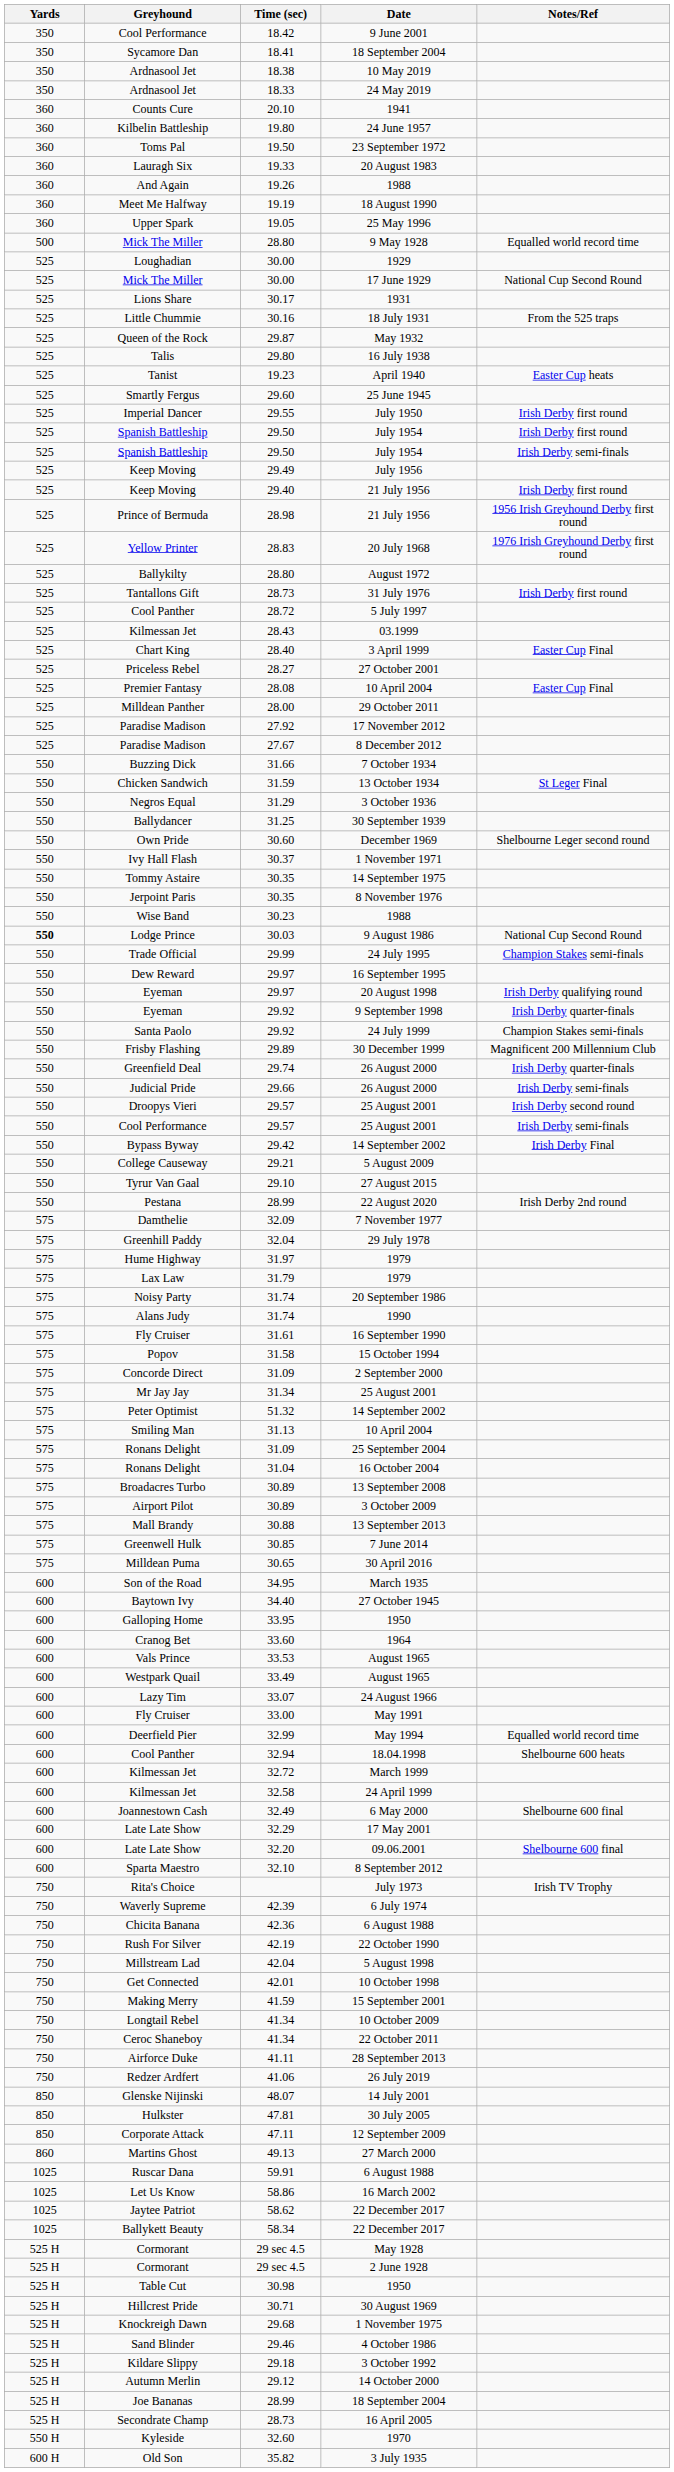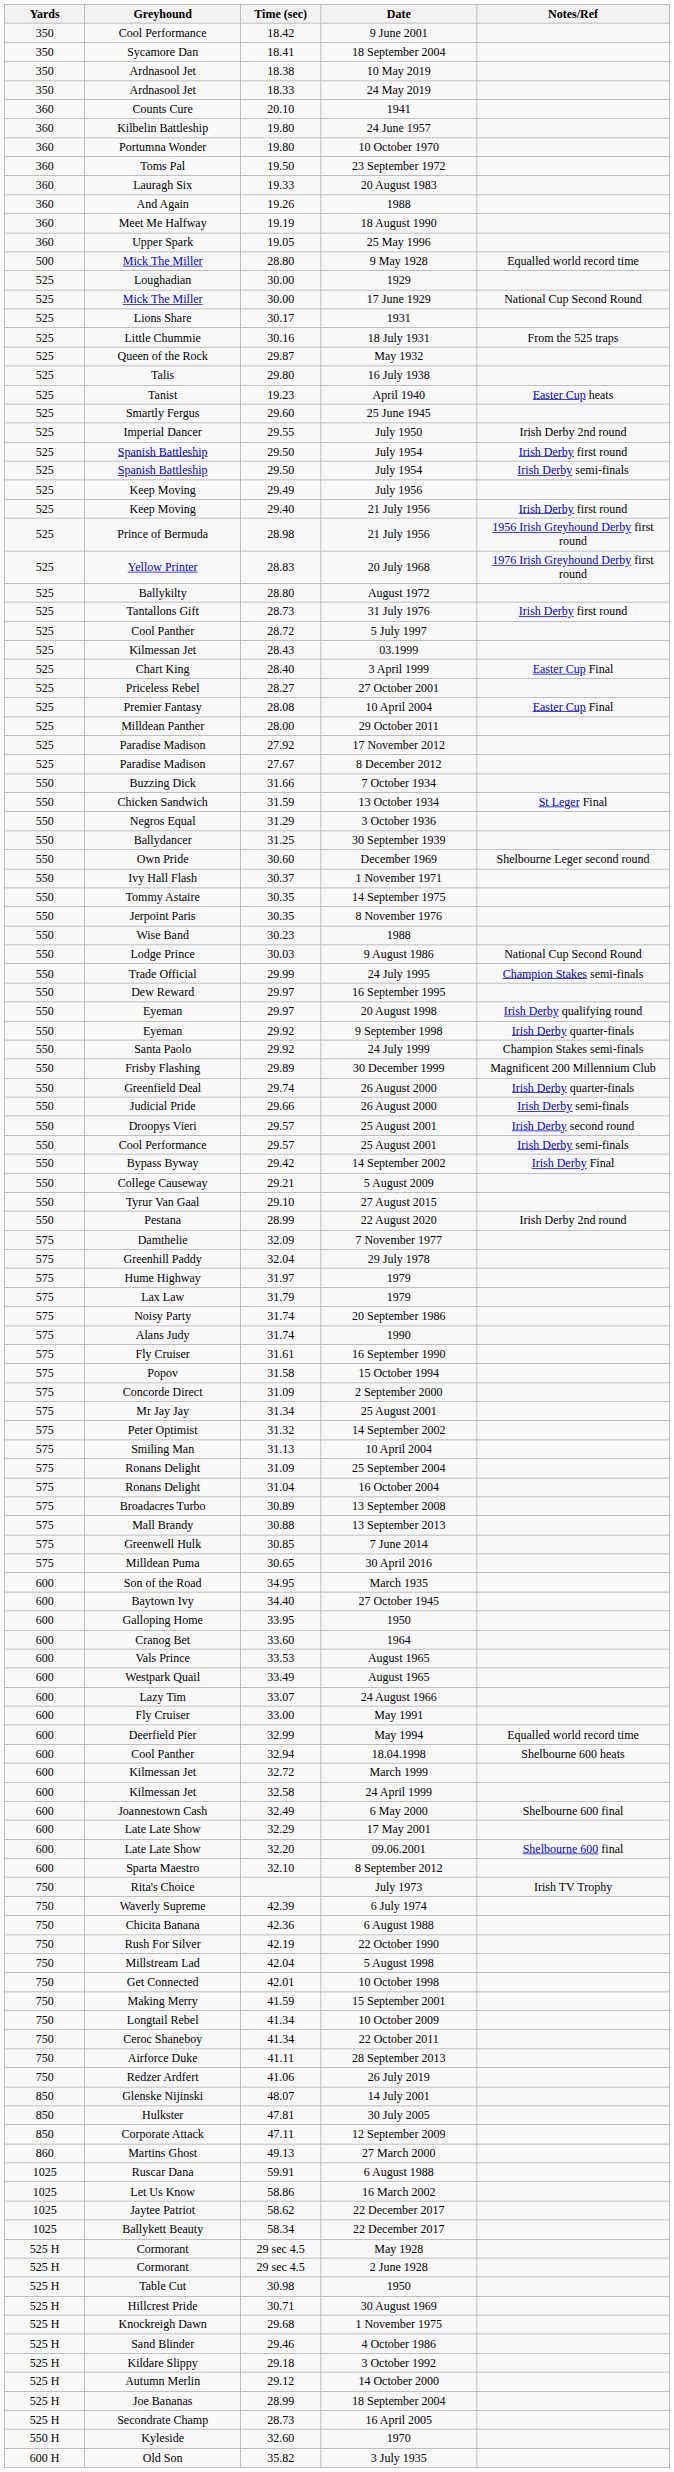 <table class="wikitable collapsible collapsed" style=text-align:center>
 <tr>
 <th width=100>Yards</th>
 <th width=200>Greyhound</th>
 <th width=100>Time (sec)</th>
 <th width=200>Date</th>
 <th width=250>Notes/Ref</th>
 </tr>
 <tr align=center>
 <td>350</td>
 <td>Cool Performance</td>
 <td>18.42</td>
 <td>9 June 2001</td>
 <td></td>
 </tr>
 <tr align=center>
 <td>350</td>
 <td>Sycamore Dan</td>
 <td>18.41</td>
 <td>18 September 2004</td>
 <td></td>
 </tr>
 <tr align=center>
 <td>350</td>
 <td>Ardnasool Jet</td>
 <td>18.38</td>
 <td>10 May 2019</td>
 <td></td>
 </tr>
 <tr align=center>
 <td>350</td>
 <td>Ardnasool Jet</td>
 <td>18.33</td>
 <td>24 May 2019</td>
 <td></td>
 </tr>
 <tr align=center>
 <td>360</td>
 <td>Counts Cure</td>
 <td>20.10</td>
 <td>1941</td>
 <td></td>
 </tr>
 <tr align=center>
 <td>360</td>
 <td>Kilbelin Battleship</td>
 <td>19.80</td>
 <td>24 June 1957</td>
+<td></td>
+</tr>
+<tr align=center>
+<td>360</td>
+<td>Portumna Wonder</td>
+<td>19.80</td>
+<td>10 October 1970</td>
 <td></td>
 </tr>
 <tr align=center>
 <td>360</td>
 <td>Toms Pal</td>
 <td>19.50</td>
 <td>23 September 1972</td>
 <td></td>
 </tr>
 <tr align=center>
 <td>360</td>
 <td>Lauragh Six</td>
 <td>19.33</td>
 <td>20 August 1983</td>
 <td></td>
 </tr>
 <tr align=center>
 <td>360</td>
 <td>And Again</td>
 <td>19.26</td>
 <td>1988</td>
 <td></td>
 </tr>
 <tr align=center>
 <td>360</td>
 <td>Meet Me Halfway</td>
 <td>19.19</td>
 <td>18 August 1990</td>
 <td></td>
 </tr>
 <tr align=center>
 <td>360</td>
 <td>Upper Spark</td>
 <td>19.05</td>
 <td>25 May 1996</td>
 <td></td>
 </tr>
 <tr align=center>
 <td>500</td>
 <td><a href='#'>Mick The Miller</a></td>
 <td>28.80</td>
 <td>9 May 1928</td>
 <td>Equalled world record time</td>
 </tr>
 <tr align=center>
 <td>525</td>
 <td>Loughadian</td>
 <td>30.00</td>
 <td>1929</td>
 <td></td>
 </tr>
 <tr align=center>
 <td>525</td>
 <td><a href='#'>Mick The Miller</a></td>
 <td>30.00</td>
 <td>17 June 1929</td>
 <td>National Cup Second Round</td>
 </tr>
 <tr align=center>
 <td>525</td>
 <td>Lions Share</td>
 <td>30.17</td>
 <td>1931</td>
 <td></td>
 </tr>
 <tr align=center>
 <td>525</td>
 <td>Little Chummie</td>
 <td>30.16</td>
 <td>18 July 1931</td>
 <td>From the 525 traps</td>
 </tr>
 <tr align=center>
 <td>525</td>
 <td>Queen of the Rock</td>
 <td>29.87</td>
 <td>May 1932</td>
 <td></td>
 </tr>
 <tr align=center>
 <td>525</td>
 <td>Talis</td>
 <td>29.80</td>
 <td>16 July 1938</td>
 <td></td>
 </tr>
 <tr align=center>
 <td>525</td>
 <td>Tanist</td>
 <td>19.23</td>
 <td>April 1940</td>
 <td><a href='#'>Easter Cup</a> heats</td>
 </tr>
 <tr align=center>
 <td>525</td>
 <td>Smartly Fergus</td>
 <td>29.60</td>
 <td>25 June 1945</td>
 <td></td>
 </tr>
 <tr align=center>
 <td>525</td>
 <td>Imperial Dancer</td>
 <td>29.55</td>
 <td>July 1950</td>
-<td><a href='#'>Irish Derby</a> first round</td>
+<td>Irish Derby 2nd round</td>
 </tr>
 <tr align=center>
 <td>525</td>
 <td><a href='#'>Spanish Battleship</a></td>
 <td>29.50</td>
 <td>July 1954</td>
 <td><a href='#'>Irish Derby</a> first round</td>
 </tr>
 <tr align=center>
 <td>525</td>
 <td><a href='#'>Spanish Battleship</a></td>
 <td>29.50</td>
 <td>July 1954</td>
 <td><a href='#'>Irish Derby</a> semi-finals</td>
 </tr>
 <tr align=center>
 <td>525</td>
 <td>Keep Moving</td>
 <td>29.49</td>
 <td>July 1956</td>
 <td></td>
 </tr>
 <tr align=center>
 <td>525</td>
 <td>Keep Moving</td>
 <td>29.40</td>
 <td>21 July 1956</td>
 <td><a href='#'>Irish Derby</a> first round</td>
 </tr>
 <tr align=center>
 <td>525</td>
 <td>Prince of Bermuda </td>
 <td>28.98</td>
 <td>21 July 1956</td>
 <td><a href='#'>1956 Irish Greyhound Derby</a> first round</td>
 </tr>
 <tr align=center>
 <td>525</td>
 <td><a href='#'>Yellow Printer</a></td>
 <td>28.83</td>
 <td>20 July 1968</td>
 <td><a href='#'>1976 Irish Greyhound Derby</a> first round</td>
 </tr>
 <tr align=center>
 <td>525</td>
 <td>Ballykilty</td>
 <td>28.80</td>
 <td>August 1972</td>
 <td></td>
 </tr>
 <tr align=center>
 <td>525</td>
 <td>Tantallons Gift</td>
 <td>28.73</td>
 <td>31 July 1976</td>
 <td><a href='#'>Irish Derby</a> first round</td>
 </tr>
 <tr align=center>
 <td>525</td>
 <td>Cool Panther</td>
 <td>28.72</td>
 <td>5 July 1997</td>
 <td></td>
 </tr>
 <tr align=center>
 <td>525</td>
 <td>Kilmessan Jet </td>
 <td>28.43</td>
 <td>03.1999</td>
 </tr>
 <tr align=center>
 <td>525</td>
 <td>Chart King</td>
 <td>28.40</td>
 <td>3 April 1999</td>
 <td><a href='#'>Easter Cup</a> Final</td>
 </tr>
 <tr align=center>
 <td>525</td>
 <td>Priceless Rebel</td>
 <td>28.27</td>
 <td>27 October 2001</td>
 <td></td>
 </tr>
 <tr align=center>
 <td>525</td>
 <td>Premier Fantasy</td>
 <td>28.08</td>
 <td>10 April 2004</td>
 <td><a href='#'>Easter Cup</a> Final</td>
 </tr>
 <tr align=center>
 <td>525</td>
 <td>Milldean Panther</td>
 <td>28.00</td>
 <td>29 October 2011</td>
 <td></td>
 </tr>
 <tr align=center>
 <td>525</td>
 <td>Paradise Madison</td>
 <td>27.92</td>
 <td>17 November 2012</td>
 <td></td>
 </tr>
 <tr align=center>
 <td>525</td>
 <td>Paradise Madison</td>
 <td>27.67</td>
 <td>8 December 2012</td>
 <td></td>
 </tr>
 <tr align=center>
 <td>550</td>
 <td>Buzzing Dick</td>
 <td>31.66</td>
 <td>7 October 1934</td>
 <td></td>
 </tr>
 <tr align=center>
 <td>550</td>
 <td>Chicken Sandwich</td>
 <td>31.59</td>
 <td>13 October 1934</td>
 <td><a href='#'>St Leger</a> Final</td>
 </tr>
 <tr align=center>
 <td>550</td>
 <td>Negros Equal</td>
 <td>31.29</td>
 <td>3 October 1936</td>
 <td></td>
 </tr>
 <tr align=center>
 <td>550</td>
 <td>Ballydancer</td>
 <td>31.25</td>
 <td>30 September 1939</td>
 <td></td>
 </tr>
 <tr align=center>
 <td>550</td>
 <td>Own Pride</td>
 <td>30.60</td>
 <td>December 1969</td>
 <td>Shelbourne Leger second round</td>
 </tr>
 <tr align=center>
 <td>550</td>
 <td>Ivy Hall Flash</td>
 <td>30.37</td>
 <td>1 November 1971</td>
 <td></td>
 </tr>
 <tr align=center>
 <td>550</td>
 <td>Tommy Astaire</td>
 <td>30.35</td>
 <td>14 September 1975</td>
 <td></td>
 </tr>
 <tr align=center>
 <td>550</td>
 <td>Jerpoint Paris</td>
 <td>30.35</td>
 <td>8 November 1976</td>
 <td></td>
 </tr>
 <tr align=center>
 <td>550</td>
 <td>Wise Band</td>
 <td>30.23</td>
 <td>1988</td>
 <td></td>
 </tr>
 <tr align=center>
-<td><strong>550</strong></td>
+<td>550</td>
 <td>Lodge Prince</td>
 <td>30.03</td>
 <td>9 August 1986</td>
 <td>National Cup Second Round</td>
 </tr>
 <tr align=center>
 <td>550</td>
 <td>Trade Official</td>
 <td>29.99</td>
 <td>24 July 1995</td>
 <td><a href='#'>Champion Stakes</a> semi-finals</td>
 </tr>
 <tr align=center>
 <td>550</td>
 <td>Dew Reward</td>
 <td>29.97</td>
 <td>16 September 1995</td>
 <td></td>
 </tr>
 <tr align=center>
 <td>550</td>
 <td>Eyeman</td>
 <td>29.97</td>
 <td>20 August 1998</td>
 <td><a href='#'>Irish Derby</a> qualifying round</td>
 </tr>
 <tr align=center>
 <td>550</td>
 <td>Eyeman</td>
 <td>29.92</td>
 <td>9 September 1998</td>
 <td><a href='#'>Irish Derby</a> quarter-finals</td>
 </tr>
 <tr align=center>
 <td>550</td>
 <td>Santa Paolo</td>
 <td>29.92</td>
 <td>24 July 1999</td>
 <td>Champion Stakes semi-finals</td>
 </tr>
 <tr align=center>
 <td>550</td>
 <td>Frisby Flashing</td>
 <td>29.89</td>
 <td>30 December 1999</td>
 <td>Magnificent 200 Millennium Club</td>
 </tr>
 <tr align=center>
 <td>550</td>
 <td>Greenfield Deal</td>
 <td>29.74</td>
 <td>26 August 2000</td>
 <td><a href='#'>Irish Derby</a> quarter-finals</td>
 </tr>
 <tr align=center>
 <td>550</td>
 <td>Judicial Pride</td>
 <td>29.66</td>
 <td>26 August 2000</td>
 <td><a href='#'>Irish Derby</a> semi-finals</td>
 </tr>
 <tr align=center>
 <td>550</td>
 <td>Droopys Vieri</td>
 <td>29.57</td>
 <td>25 August 2001</td>
 <td><a href='#'>Irish Derby</a> second round</td>
 </tr>
 <tr align=center>
 <td>550</td>
 <td>Cool Performance</td>
 <td>29.57</td>
 <td>25 August 2001</td>
 <td><a href='#'>Irish Derby</a> semi-finals</td>
 </tr>
 <tr align=center>
 <td>550</td>
 <td>Bypass Byway</td>
 <td>29.42</td>
 <td>14 September 2002</td>
 <td><a href='#'>Irish Derby</a> Final</td>
 </tr>
 <tr align=center>
 <td>550</td>
 <td>College Causeway</td>
 <td>29.21</td>
 <td>5 August 2009</td>
 <td></td>
 </tr>
 <tr align=center>
 <td>550</td>
 <td>Tyrur Van Gaal </td>
 <td>29.10</td>
 <td>27 August 2015</td>
 <td></td>
 </tr>
 <tr align=center>
 <td>550</td>
 <td>Pestana</td>
 <td>28.99</td>
 <td>22 August 2020</td>
 <td>Irish Derby 2nd round</td>
 </tr>
 <tr align=center>
 <td>575</td>
 <td>Damthelie</td>
 <td>32.09</td>
 <td>7 November 1977</td>
 <td></td>
 </tr>
 <tr align=center>
 <td>575</td>
 <td>Greenhill Paddy</td>
 <td>32.04</td>
 <td>29 July 1978</td>
 <td></td>
 </tr>
 <tr align=center>
 <td>575</td>
 <td>Hume Highway</td>
 <td>31.97</td>
 <td>1979</td>
 <td></td>
 </tr>
 <tr align=center>
 <td>575</td>
 <td>Lax Law</td>
 <td>31.79</td>
 <td>1979</td>
 <td></td>
 </tr>
 <tr align=center>
 <td>575</td>
 <td>Noisy Party</td>
 <td>31.74</td>
 <td>20 September 1986</td>
 <td></td>
 </tr>
 <tr align=center>
 <td>575</td>
 <td>Alans Judy</td>
 <td>31.74</td>
 <td>1990</td>
 <td></td>
 </tr>
 <tr align=center>
 <td>575</td>
 <td>Fly Cruiser</td>
 <td>31.61</td>
 <td>16 September 1990</td>
 <td></td>
 </tr>
 <tr align=center>
 <td>575</td>
 <td>Popov</td>
 <td>31.58</td>
 <td>15 October 1994</td>
 <td></td>
 </tr>
 <tr align=center>
 <td>575</td>
 <td>Concorde Direct</td>
 <td>31.09</td>
 <td>2 September 2000</td>
 <td></td>
 </tr>
 <tr align=center>
 <td>575</td>
 <td>Mr Jay Jay</td>
 <td>31.34</td>
 <td>25 August 2001</td>
 <td></td>
 </tr>
 <tr align=center>
 <td>575</td>
 <td>Peter Optimist</td>
-<td>51.32</td>
+<td>31.32</td>
 <td>14 September 2002</td>
 <td></td>
 </tr>
 <tr align=center>
 <td>575</td>
 <td>Smiling Man</td>
 <td>31.13</td>
 <td>10 April 2004</td>
 <td></td>
 </tr>
 <tr align=center>
 <td>575</td>
 <td>Ronans Delight</td>
 <td>31.09</td>
 <td>25 September 2004</td>
 <td></td>
 </tr>
 <tr align=center>
 <td>575</td>
 <td>Ronans Delight</td>
 <td>31.04</td>
 <td>16 October 2004</td>
 <td></td>
 </tr>
 <tr align=center>
 <td>575</td>
 <td>Broadacres Turbo</td>
 <td>30.89</td>
 <td>13 September 2008</td>
-<td></td>
-</tr>
-<tr align=center>
-<td>575</td>
-<td>Airport Pilot</td>
-<td>30.89</td>
-<td>3 October 2009</td>
 <td></td>
 </tr>
 <tr align=center>
 <td>575</td>
 <td>Mall Brandy</td>
 <td>30.88</td>
 <td>13 September 2013</td>
 <td></td>
 </tr>
 <tr align=center>
 <td>575</td>
 <td>Greenwell Hulk</td>
 <td>30.85</td>
 <td>7 June 2014</td>
 <td></td>
 </tr>
 <tr align=center>
 <td>575</td>
 <td>Milldean Puma</td>
 <td>30.65</td>
 <td>30 April 2016</td>
 <td></td>
 </tr>
 <tr align=center>
 <td>600</td>
 <td>Son of the Road</td>
 <td>34.95</td>
 <td>March 1935</td>
 <td></td>
 </tr>
 <tr align=center>
 <td>600</td>
 <td>Baytown Ivy</td>
 <td>34.40</td>
 <td>27 October 1945</td>
 <td></td>
 </tr>
 <tr align=center>
 <td>600</td>
 <td>Galloping Home</td>
 <td>33.95</td>
 <td>1950</td>
 <td></td>
 </tr>
 <tr align=center>
 <td>600</td>
 <td>Cranog Bet </td>
 <td>33.60</td>
 <td>1964</td>
 <td></td>
 </tr>
 <tr align=center>
 <td>600</td>
 <td>Vals Prince </td>
 <td>33.53</td>
 <td>August 1965</td>
 <td></td>
 </tr>
 <tr align=center>
 <td>600</td>
 <td>Westpark Quail </td>
 <td>33.49</td>
 <td>August 1965</td>
 <td></td>
 </tr>
 <tr align=center>
 <td>600</td>
 <td>Lazy Tim</td>
 <td>33.07</td>
 <td>24 August 1966</td>
 <td></td>
 </tr>
 <tr align=center>
 <td>600</td>
 <td>Fly Cruiser</td>
 <td>33.00</td>
 <td>May 1991</td>
 <td></td>
 </tr>
 <tr align=center>
 <td>600</td>
 <td>Deerfield Pier</td>
 <td>32.99</td>
 <td>May 1994</td>
 <td>Equalled world record time</td>
 </tr>
 <tr align=center>
 <td>600</td>
 <td>Cool Panther</td>
 <td>32.94</td>
 <td>18.04.1998</td>
 <td>Shelbourne 600 heats</td>
 </tr>
 <tr align=center>
 <td>600</td>
 <td>Kilmessan Jet </td>
 <td>32.72</td>
 <td>March 1999</td>
 <td></td>
 </tr>
 <tr align=center>
 <td>600</td>
 <td>Kilmessan Jet</td>
 <td>32.58</td>
 <td>24 April 1999</td>
 <td></td>
 </tr>
 <tr align=center>
 <td>600</td>
 <td>Joannestown Cash</td>
 <td>32.49</td>
 <td>6 May 2000</td>
 <td>Shelbourne 600 final</td>
 </tr>
 <tr align=center>
 <td>600</td>
 <td>Late Late Show</td>
 <td>32.29</td>
 <td>17 May 2001</td>
 <td></td>
 </tr>
 <tr align=center>
 <td>600</td>
 <td>Late Late Show </td>
 <td>32.20</td>
 <td>09.06.2001</td>
 <td><a href='#'>Shelbourne 600</a> final</td>
 </tr>
 <tr align=center>
 <td>600</td>
 <td>Sparta Maestro</td>
 <td>32.10</td>
 <td>8 September 2012</td>
 <td></td>
 </tr>
 <tr align=center>
 <td>750</td>
 <td>Rita's Choice </td>
 <td></td>
 <td>July 1973</td>
 <td>Irish TV Trophy</td>
 </tr>
 <tr align=center>
 <td>750</td>
 <td>Waverly Supreme</td>
 <td>42.39</td>
 <td>6 July 1974</td>
 <td></td>
 </tr>
 <tr align=center>
 <td>750</td>
 <td>Chicita Banana</td>
 <td>42.36</td>
 <td>6 August 1988</td>
 <td></td>
 </tr>
 <tr align=center>
 <td>750</td>
 <td>Rush For Silver</td>
 <td>42.19</td>
 <td>22 October 1990</td>
 <td></td>
 </tr>
 <tr align=center>
 <td>750</td>
 <td>Millstream Lad</td>
 <td>42.04</td>
 <td>5 August 1998</td>
 <td></td>
 </tr>
 <tr align=center>
 <td>750</td>
 <td>Get Connected</td>
 <td>42.01</td>
 <td>10 October 1998</td>
 <td></td>
 </tr>
 <tr align=center>
 <td>750</td>
 <td>Making Merry</td>
 <td>41.59</td>
 <td>15 September 2001</td>
 <td></td>
 </tr>
 <tr align=center>
 <td>750</td>
 <td>Longtail Rebel</td>
 <td>41.34</td>
 <td>10 October 2009</td>
 <td></td>
 </tr>
 <tr align=center>
 <td>750</td>
 <td>Ceroc Shaneboy</td>
 <td>41.34</td>
 <td>22 October 2011</td>
 <td></td>
 </tr>
 <tr align=center>
 <td>750</td>
 <td>Airforce Duke</td>
 <td>41.11</td>
 <td>28 September 2013</td>
 <td></td>
 </tr>
 <tr align=center>
 <td>750</td>
 <td>Redzer Ardfert</td>
 <td>41.06</td>
 <td>26 July 2019</td>
 <td></td>
 </tr>
 <tr align=center>
 <td>850</td>
 <td>Glenske Nijinski</td>
 <td>48.07</td>
 <td>14 July 2001</td>
 <td></td>
 </tr>
 <tr align=center>
 <td>850</td>
 <td>Hulkster</td>
 <td>47.81</td>
 <td>30 July 2005</td>
 <td></td>
 </tr>
 <tr align=center>
 <td>850</td>
 <td>Corporate Attack</td>
 <td>47.11</td>
 <td>12 September 2009</td>
 <td></td>
 </tr>
 <tr align=center>
 <td>860</td>
 <td>Martins Ghost</td>
 <td>49.13</td>
 <td>27 March 2000</td>
 <td></td>
 </tr>
 <tr align=center>
 <td>1025</td>
 <td>Ruscar Dana</td>
 <td>59.91</td>
 <td>6 August 1988</td>
 <td></td>
 </tr>
 <tr align=center>
 <td>1025</td>
 <td>Let Us Know</td>
 <td>58.86</td>
 <td>16 March 2002</td>
 <td></td>
 </tr>
 <tr align=center>
 <td>1025</td>
 <td>Jaytee Patriot</td>
 <td>58.62</td>
 <td>22 December 2017</td>
 <td></td>
 </tr>
 <tr align=center>
 <td>1025</td>
 <td>Ballykett Beauty</td>
 <td>58.34</td>
 <td>22 December 2017</td>
 <td></td>
 </tr>
 <tr align=center>
 <td>525 H</td>
 <td>Cormorant</td>
 <td>29 sec 4.5</td>
 <td>May 1928</td>
 <td></td>
 </tr>
 <tr align=center>
 <td>525 H</td>
 <td>Cormorant</td>
 <td>29 sec 4.5</td>
 <td>2 June 1928</td>
 <td></td>
 </tr>
 <tr align=center>
 <td>525 H</td>
 <td>Table Cut</td>
 <td>30.98</td>
 <td>1950</td>
 <td></td>
 </tr>
 <tr align=center>
 <td>525 H</td>
 <td>Hillcrest Pride</td>
 <td>30.71</td>
 <td>30 August 1969</td>
 <td></td>
 </tr>
 <tr align=center>
 <td>525 H</td>
 <td>Knockreigh Dawn</td>
 <td>29.68</td>
 <td>1 November 1975</td>
 <td></td>
 </tr>
 <tr align=center>
 <td>525 H</td>
 <td>Sand Blinder</td>
 <td>29.46</td>
 <td>4 October 1986</td>
 <td></td>
 </tr>
 <tr align=center>
 <td>525 H</td>
 <td>Kildare Slippy</td>
 <td>29.18</td>
 <td>3 October 1992</td>
 <td></td>
 </tr>
 <tr align=center>
 <td>525 H</td>
 <td>Autumn Merlin</td>
 <td>29.12</td>
 <td>14 October 2000</td>
 <td></td>
 </tr>
 <tr align=center>
 <td>525 H</td>
 <td>Joe Bananas</td>
 <td>28.99</td>
 <td>18 September 2004</td>
 <td></td>
 </tr>
 <tr align=center>
 <td>525 H</td>
 <td>Secondrate Champ</td>
 <td>28.73</td>
 <td>16 April 2005</td>
 <td></td>
 </tr>
 <tr align=center>
 <td>550 H</td>
 <td>Kyleside</td>
 <td>32.60</td>
 <td>1970</td>
 <td></td>
 </tr>
 <tr align=center>
 <td>600 H</td>
 <td>Old Son</td>
 <td>35.82</td>
 <td>3 July 1935</td>
 <td></td>
 </tr>
 </table>
